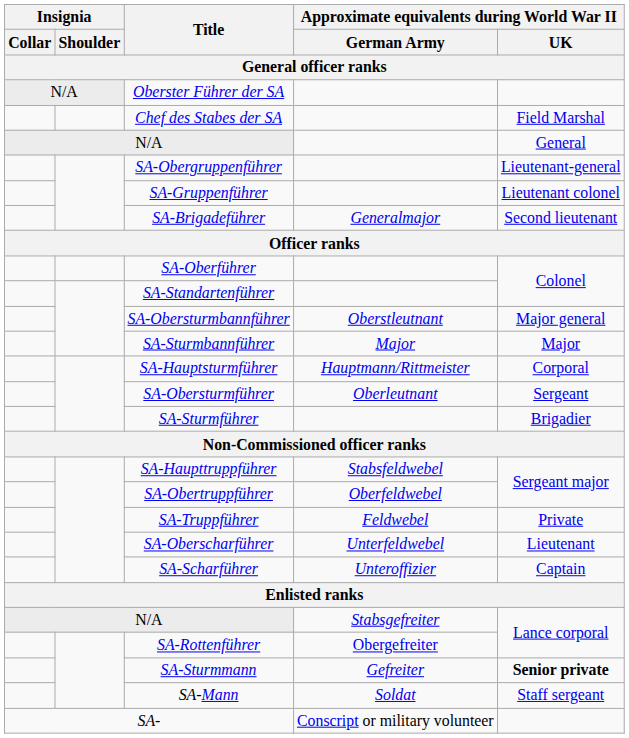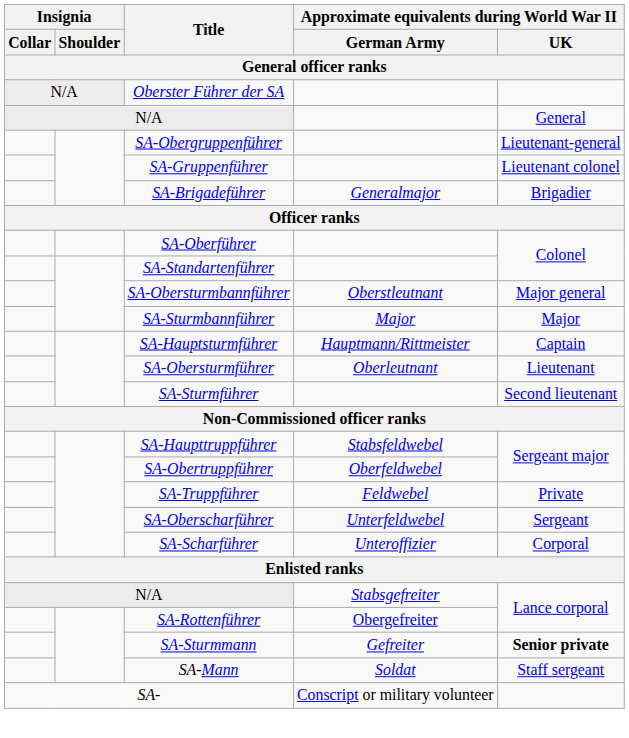 <table class="wikitable">
 <tr>
 <th colspan=2>Insignia</th>
 <th rowspan=2>Title<br></th>
 <th colspan=2>Approximate equivalents during World War II</th>
 </tr>
 <tr>
 <th>Collar</th>
 <th>Shoulder</th>
 <th>German Army</th>
 <th>UK</th>
 </tr>
 <tr>
 <th colspan=5>General officer ranks</th>
 </tr>
 <tr style="text-align:center;">
 <td style="background: #ececec;" colspan=2>N/A</td>
 <td><em><a href='#'>Oberster Führer der SA</a></em><br></td>
 <td style="text-align:center;" colspan=1></td>
 <td></td>
-</tr>
-<tr style="text-align:center;">
-<td></td>
-<td></td>
-<td><em><a href='#'>Chef des Stabes der SA</a></em><br></td>
-<td></td>
-<td><a href='#'>Field Marshal</a></td>
 </tr>
 <tr style="text-align:center;">
 <td style="background: #ececec;" colspan=3>N/A</td>
 <td></td>
 <td><a href='#'>General</a></td>
 </tr>
 <tr style="text-align:center;">
 <td></td>
 <td rowspan=3></td>
 <td><em><a href='#'>SA-Obergruppenführer</a></em><br></td>
 <td></td>
 <td><a href='#'>Lieutenant-general</a></td>
 </tr>
 <tr style="text-align:center;">
 <td></td>
 <td><em><a href='#'>SA-Gruppenführer</a></em><br></td>
 <td></td>
 <td><a href='#'>Lieutenant colonel</a></td>
 </tr>
 <tr style="text-align:center;">
 <td></td>
 <td><em><a href='#'>SA-Brigadeführer</a></em><br></td>
 <td><em><a href='#'>Generalmajor</a></em></td>
-<td><a href='#'>Second lieutenant</a></td>
+<td><a href='#'>Brigadier</a></td>
 </tr>
 <tr>
 <th colspan=5>Officer ranks</th>
 </tr>
 <tr style="text-align:center;">
 <td></td>
 <td></td>
 <td><em><a href='#'>SA-Oberführer</a></em><br></td>
 <td></td>
 <td rowspan=2><a href='#'>Colonel</a></td>
 </tr>
 <tr style="text-align:center;">
 <td></td>
 <td rowspan=3></td>
 <td><em><a href='#'>SA-Standartenführer</a></em><br></td>
 <td></td>
 </tr>
 <tr style="text-align:center;">
 <td></td>
 <td><em><a href='#'>SA-Obersturmbannführer</a></em><br></td>
 <td><em><a href='#'>Oberstleutnant</a></em></td>
 <td><a href='#'>Major general</a></td>
 </tr>
 <tr style="text-align:center;">
 <td></td>
 <td><em><a href='#'>SA-Sturmbannführer</a></em><br></td>
 <td><a href='#'><em>Major</em></a></td>
 <td><a href='#'>Major</a></td>
 </tr>
 <tr style="text-align:center;">
 <td></td>
 <td rowspan=3></td>
 <td><em><a href='#'>SA-Hauptsturmführer</a></em><br></td>
 <td><em><a href='#'>Hauptmann/Rittmeister</a></em></td>
-<td><a href='#'>Corporal</a></td>
+<td><a href='#'>Captain</a></td>
 </tr>
 <tr style="text-align:center;">
 <td></td>
 <td><em><a href='#'>SA-Obersturmführer</a></em><br></td>
 <td><em><a href='#'>Oberleutnant</a></em></td>
-<td><a href='#'>Sergeant</a></td>
+<td><a href='#'>Lieutenant</a></td>
 </tr>
 <tr style="text-align:center;">
 <td></td>
 <td><em><a href='#'>SA-Sturmführer</a></em><br></td>
 <td></td>
-<td><a href='#'>Brigadier</a></td>
+<td><a href='#'>Second lieutenant</a></td>
 </tr>
 <tr>
 <th colspan=5>Non-Commissioned officer ranks</th>
 </tr>
 <tr style="text-align:center;">
 <td></td>
 <td rowspan=5></td>
 <td><em><a href='#'>SA-Haupttruppführer</a></em><br></td>
 <td><em><a href='#'>Stabsfeldwebel</a></em></td>
 <td rowspan=2><a href='#'>Sergeant major</a></td>
 </tr>
 <tr style="text-align:center;">
 <td></td>
 <td><em><a href='#'>SA-Obertruppführer</a></em><br></td>
 <td><em><a href='#'>Oberfeldwebel</a></em></td>
 </tr>
 <tr style="text-align:center;">
 <td></td>
 <td><em><a href='#'>SA-Truppführer</a></em><br></td>
 <td><em><a href='#'>Feldwebel</a></em></td>
 <td><a href='#'>Private</a></td>
 </tr>
 <tr style="text-align:center;">
 <td></td>
 <td><em><a href='#'>SA-Oberscharführer</a></em><br></td>
 <td><em><a href='#'>Unterfeldwebel</a></em></td>
-<td><a href='#'>Lieutenant</a></td>
+<td><a href='#'>Sergeant</a></td>
 </tr>
 <tr style="text-align:center;">
 <td></td>
 <td><em><a href='#'>SA-Scharführer</a></em><br></td>
 <td><em><a href='#'>Unteroffizier</a></em></td>
-<td><a href='#'>Captain</a></td>
+<td><a href='#'>Corporal</a></td>
 </tr>
 <tr OR3-1>
 <th colspan=5>Enlisted ranks</th>
 </tr>
 <tr style="text-align:center;">
 <td style="background: #ececec;" colspan=3>N/A</td>
 <td><em><a href='#'>Stabsgefreiter</a></em></td>
 <td rowspan=2><a href='#'>Lance corporal</a></td>
 </tr>
 <tr style="text-align:center;">
 <td></td>
 <td rowspan=3></td>
 <td><em><a href='#'>SA-Rottenführer</a></em><br></td>
 <td><a href='#'>Obergefreiter</a></td>
 </tr>
 <tr style="text-align:center;">
 <td></td>
 <td><em><a href='#'>SA-Sturmmann</a></em><br></td>
 <td><em><a href='#'>Gefreiter</a></em></td>
 <td><strong>Senior private</strong></td>
 </tr>
 <tr style="text-align:center;">
 <td></td>
 <td><em>SA-<a href='#'>Mann</a></em><br></td>
 <td><em><a href='#'>Soldat</a></em></td>
 <td><a href='#'>Staff sergeant</a></td>
 </tr>
 <tr>
 <td colspan=3 align="center"><em>SA-</em><br></td>
 <td><a href='#'>Conscript</a> or military volunteer</td>
 <td></td>
 </tr>
 </table>
